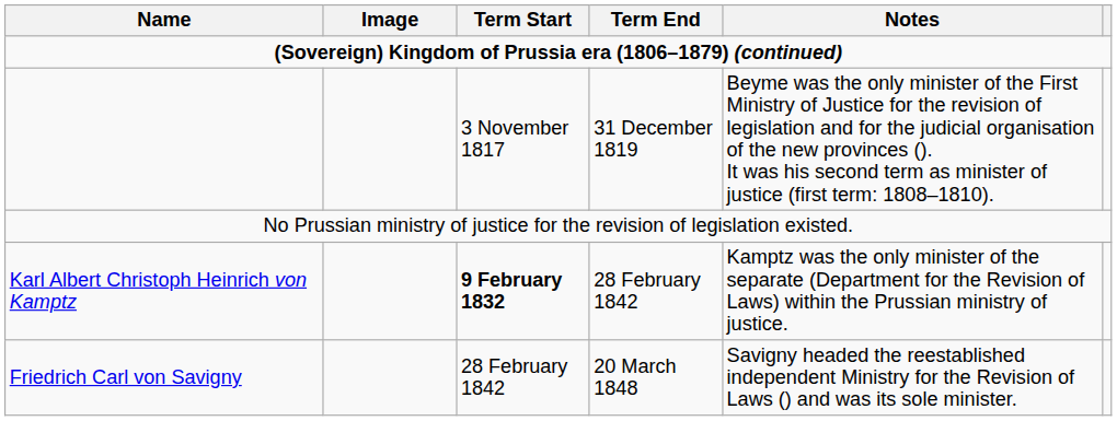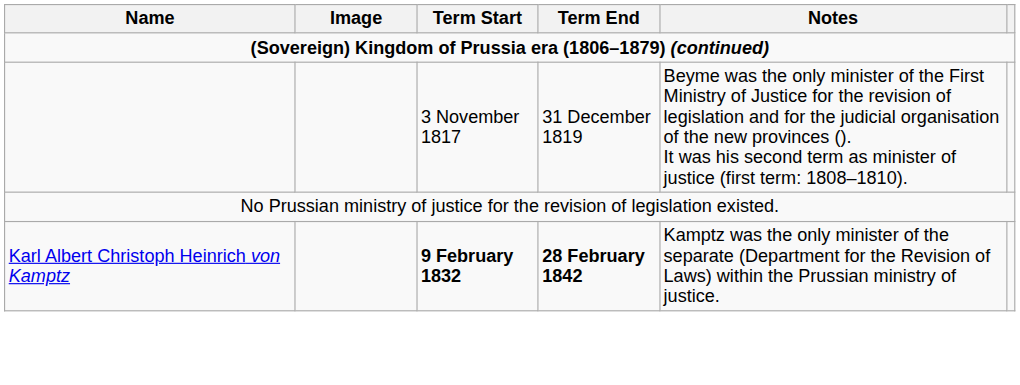 <table class="wikitable">
 <tr>
 <th width="250">Name</th>
 <th width="100">Image</th>
 <th width="100">Term Start</th>
 <th width="100">Term End</th>
 <th width="300">Notes</th>
 <th></th>
 </tr>
 <tr>
 <td colspan="6" align="center"><strong>(Sovereign) Kingdom of Prussia era (1806–1879) <em>(continued)<strong><em></td>
 </tr>
 <tr>
 <td></td>
 <td></td>
 <td>3 November 1817</td>
 <td>31 December 1819</td>
 <td>Beyme was the only minister of the First Ministry of Justice for the revision of legislation and for the judicial organisation of the new provinces ().<br>It was his second term as minister of justice (first term: 1808–1810).</td>
 <td></td>
 </tr>
 <tr>
 <td colspan="6" align="center"></em>No Prussian ministry of justice for the revision of legislation existed.<em></td>
 </tr>
 <tr>
 <td><a href='#'>Karl Albert </em>Christoph Heinrich<em> von Kamptz</a></td>
 <td></td>
 <td><strong>9 February 1832</strong></td>
-<td>28 February 1842</td>
+<td><strong>28 February 1842</strong></td>
 <td>Kamptz was the only minister of the separate  (Department for the Revision of Laws) within the Prussian ministry of justice.</td>
 <td></td>
 </tr>
-<tr>
-<td><a href='#'>Friedrich Carl von Savigny</a></td>
-<td></td>
-<td>28 February 1842</td>
-<td>20 March 1848</td>
-<td>Savigny headed the reestablished independent Ministry for the Revision of Laws () and was its sole minister.</td>
-<td></td>
-</tr>
 </table>
